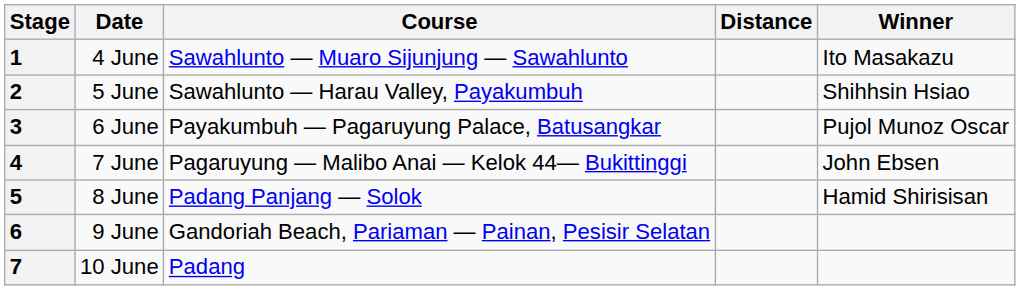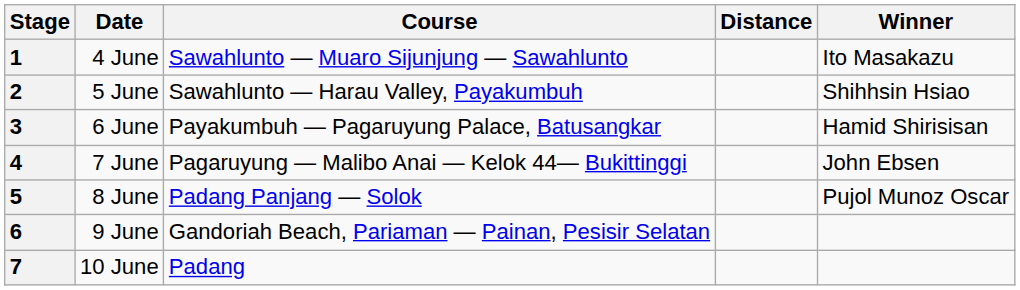 <table class="wikitable" border="1">
 <tr>
 <th>Stage</th>
 <th>Date</th>
 <th>Course</th>
 <th>Distance</th>
 <th>Winner</th>
 </tr>
 <tr>
 <th style="text-align:left">1</th>
 <td align=right>4 June</td>
 <td><a href='#'>Sawahlunto</a> — <a href='#'>Muaro Sijunjung</a> — <a href='#'>Sawahlunto</a></td>
 <td style="text-align:center;"></td>
 <td> Ito Masakazu</td>
 </tr>
 <tr>
 <th style="text-align:left">2</th>
 <td align=right>5 June</td>
 <td>Sawahlunto — Harau Valley, <a href='#'>Payakumbuh</a></td>
 <td style="text-align:center;"></td>
 <td> Shihhsin Hsiao</td>
 </tr>
 <tr>
 <th style="text-align:left">3</th>
 <td align=right>6 June</td>
 <td>Payakumbuh — Pagaruyung Palace, <a href='#'>Batusangkar</a></td>
 <td style="text-align:center;"></td>
-<td> Pujol Munoz Oscar</td>
+<td> Hamid Shirisisan</td>
 </tr>
 <tr>
 <th style="text-align:left">4</th>
 <td align=right>7 June</td>
 <td>Pagaruyung — Malibo Anai — Kelok 44— <a href='#'>Bukittinggi</a></td>
 <td style="text-align:center;"></td>
 <td> John Ebsen</td>
 </tr>
 <tr>
 <th style="text-align:left">5</th>
 <td align=right>8 June</td>
 <td><a href='#'>Padang Panjang</a> — <a href='#'>Solok</a></td>
 <td style="text-align:center;"></td>
-<td> Hamid Shirisisan</td>
+<td> Pujol Munoz Oscar</td>
 </tr>
 <tr>
 <th style="text-align:left">6</th>
 <td align=right>9 June</td>
 <td>Gandoriah Beach, <a href='#'>Pariaman</a> — <a href='#'>Painan</a>, <a href='#'>Pesisir Selatan</a></td>
 <td style="text-align:center;"></td>
 <td></td>
 </tr>
 <tr>
 <th style="text-align:left">7</th>
 <td align=right>10 June</td>
 <td><a href='#'>Padang</a></td>
 <td style="text-align:center;"></td>
 <td></td>
 </tr>
 </table>
